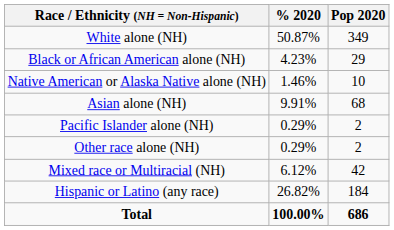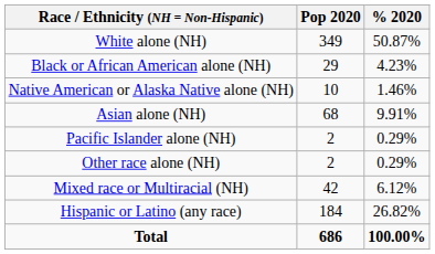 <table class="wikitable" style="text-align:center;">
 <tr>
 <th>Race / Ethnicity <small>(<em>NH = Non-Hispanic</em>)</small></th>
+<th>Pop 2020</th>
 <th>% 2020</th>
-<th>Pop 2020</th>
 </tr>
 <tr>
 <td><a href='#'>White</a> alone (NH)</td>
+<td>349</td>
 <td>50.87%</td>
-<td>349</td>
 </tr>
 <tr>
 <td><a href='#'>Black or African American</a> alone (NH)</td>
+<td>29</td>
 <td>4.23%</td>
-<td>29</td>
 </tr>
 <tr>
 <td><a href='#'>Native American</a> or <a href='#'>Alaska Native</a> alone (NH)</td>
+<td>10</td>
 <td>1.46%</td>
-<td>10</td>
 </tr>
 <tr>
 <td><a href='#'>Asian</a> alone (NH)</td>
+<td>68</td>
 <td>9.91%</td>
-<td>68</td>
 </tr>
 <tr>
 <td><a href='#'>Pacific Islander</a> alone (NH)</td>
+<td>2</td>
 <td>0.29%</td>
-<td>2</td>
 </tr>
 <tr>
 <td><a href='#'>Other race</a> alone (NH)</td>
+<td>2</td>
 <td>0.29%</td>
-<td>2</td>
 </tr>
 <tr>
 <td><a href='#'>Mixed race or Multiracial</a> (NH)</td>
+<td>42</td>
 <td>6.12%</td>
-<td>42</td>
 </tr>
 <tr>
 <td><a href='#'>Hispanic or Latino</a> (any race)</td>
+<td>184</td>
 <td>26.82%</td>
-<td>184</td>
 </tr>
 <tr>
 <td><strong>Total</strong></td>
+<td><strong>686</strong></td>
 <td><strong>100.00%</strong></td>
-<td><strong>686</strong></td>
 </tr>
 </table>
